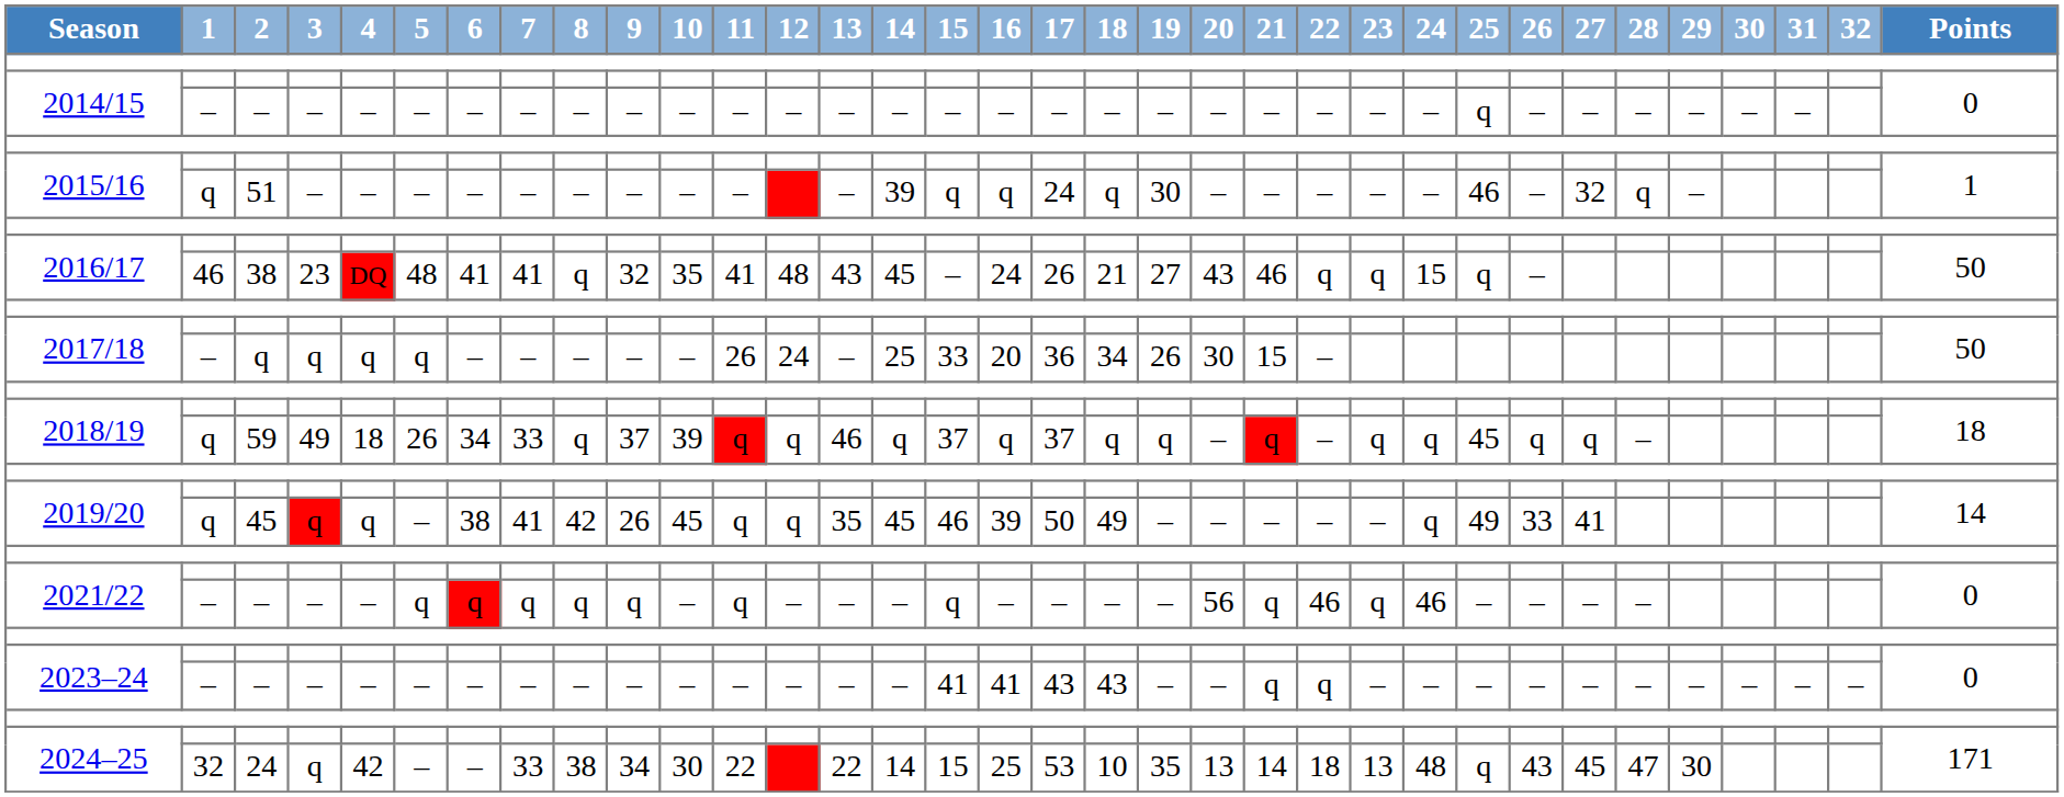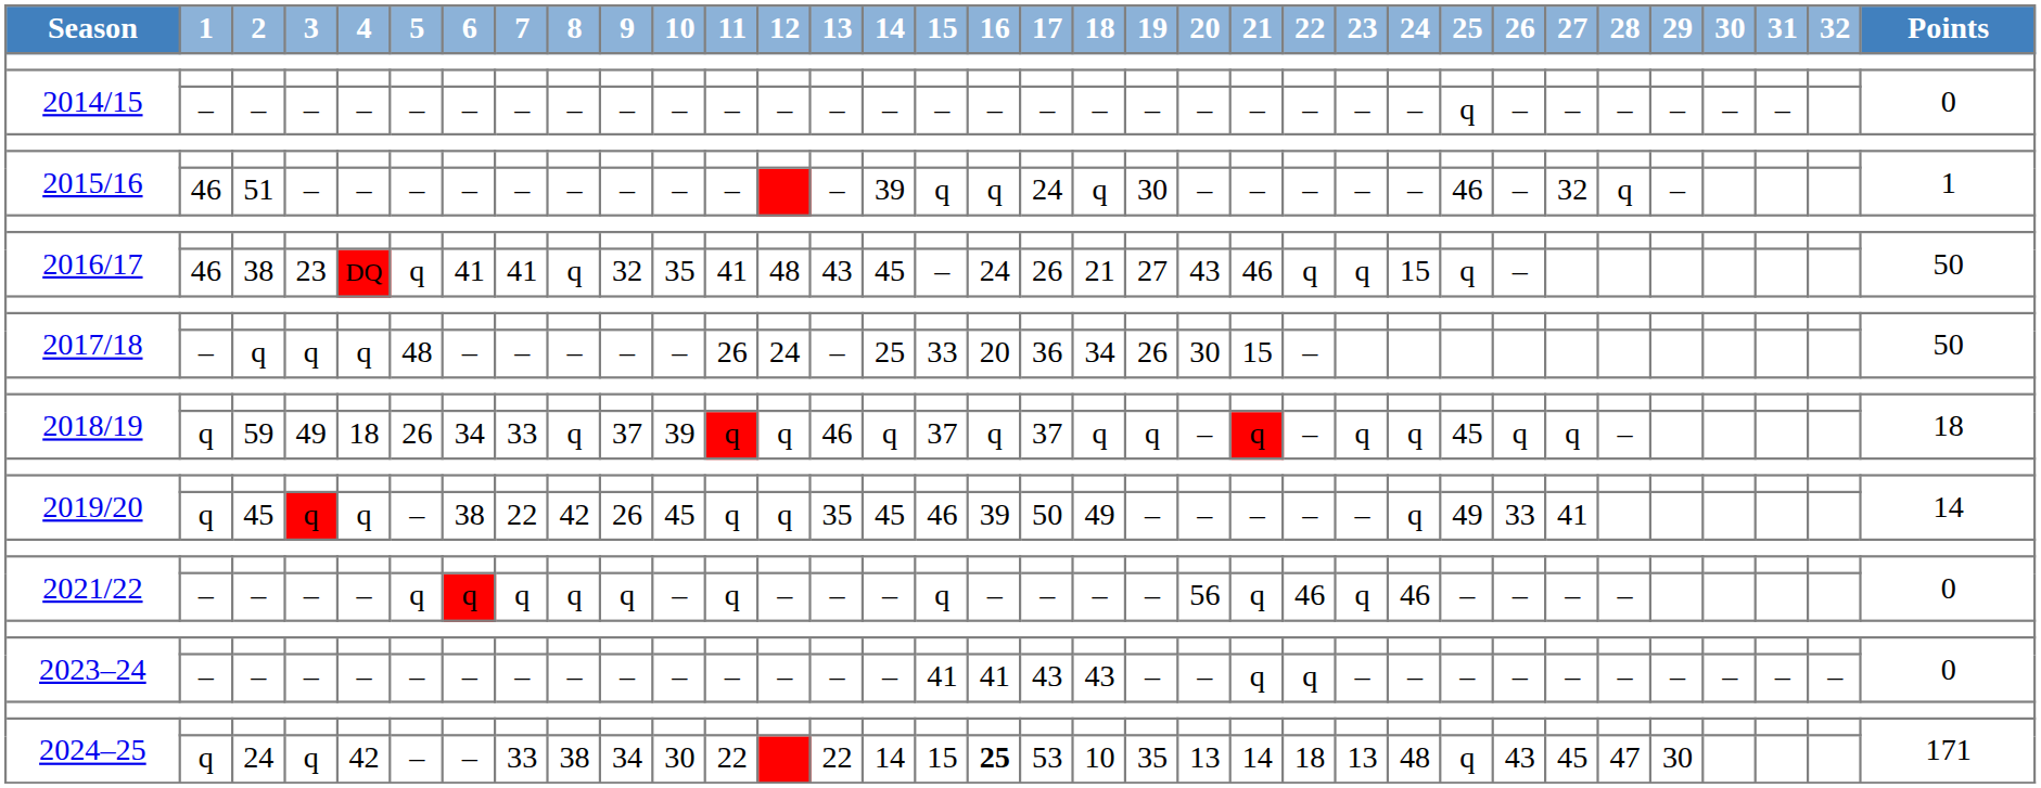 <table cellpadding="3" cellspacing="0" border="1" style="background:#ffffff; font-size:80%; line-height:13px; border:grey solid 1px; border-collapse:collapse;">
 <tr style="background:#ccc; text-align:center; color:white">
 <td style="background:#4180be;" width="65px"><strong>Season</strong></td>
 <td style="background:#8CB2D8;" width="15px"><strong>1</strong></td>
 <td style="background:#8CB2D8;" width="15px"><strong>2</strong></td>
 <td style="background:#8CB2D8;" width="15px"><strong>3</strong></td>
 <td style="background:#8CB2D8;" width="15px"><strong>4</strong></td>
 <td style="background:#8CB2D8;" width="15px"><strong>5</strong></td>
 <td style="background:#8CB2D8;" width="15px"><strong>6</strong></td>
 <td style="background:#8CB2D8;" width="15px"><strong>7</strong></td>
 <td style="background:#8CB2D8;" width="15px"><strong>8</strong></td>
 <td style="background:#8CB2D8;" width="15px"><strong>9</strong></td>
 <td style="background:#8CB2D8;" width="15px"><strong>10</strong></td>
 <td style="background:#8CB2D8;" width="15px"><strong>11</strong></td>
 <td style="background:#8CB2D8;" width="15px"><strong>12</strong></td>
 <td style="background:#8CB2D8;" width="15px"><strong>13</strong></td>
 <td style="background:#8CB2D8;" width="15px"><strong>14</strong></td>
 <td style="background:#8CB2D8;" width="15px"><strong>15</strong></td>
 <td style="background:#8CB2D8;" width="15px"><strong>16</strong></td>
 <td style="background:#8CB2D8;" width="15px"><strong>17</strong></td>
 <td style="background:#8CB2D8;" width="15px"><strong>18</strong></td>
 <td style="background:#8CB2D8;" width="15px"><strong>19</strong></td>
 <td style="background:#8CB2D8;" width="15px"><strong>20</strong></td>
 <td style="background:#8CB2D8;" width="15px"><strong>21</strong></td>
 <td style="background:#8CB2D8;" width="15px"><strong>22</strong></td>
 <td style="background:#8CB2D8;" width="15px"><strong>23</strong></td>
 <td style="background:#8CB2D8;" width="15px"><strong>24</strong></td>
 <td style="background:#8CB2D8;" width="15px"><strong>25</strong></td>
 <td style="background:#8CB2D8;" width="15px"><strong>26</strong></td>
 <td style="background:#8CB2D8;" width="15px"><strong>27</strong></td>
 <td style="background:#8CB2D8;" width="15px"><strong>28</strong></td>
 <td style="background:#8CB2D8;" width="15px"><strong>29</strong></td>
 <td style="background:#8CB2D8;" width="15px"><strong>30</strong></td>
 <td style="background:#8CB2D8;" width="15px"><strong>31</strong></td>
 <td style="background:#8CB2D8;" width="15px"><strong>32</strong></td>
 <td style="background:#4180be;" width="30px"><strong>Points</strong></td>
 </tr>
 <tr>
 <td colspan=34></td>
 </tr>
 <tr align=center>
 <td rowspan=2><a href='#'>2014/15</a></td>
 <th></th>
 <th></th>
 <th></th>
 <th></th>
 <th></th>
 <th></th>
 <th></th>
 <th></th>
 <th></th>
 <th></th>
 <th></th>
 <th></th>
 <th></th>
 <th></th>
 <th></th>
 <th></th>
 <th></th>
 <th></th>
 <th></th>
 <th></th>
 <th></th>
 <th></th>
 <th></th>
 <th></th>
 <th></th>
 <th></th>
 <th></th>
 <th></th>
 <th></th>
 <th></th>
 <th></th>
 <th></th>
 <td rowspan=2 width=66px>0</td>
 </tr>
 <tr align=center>
 <td>–</td>
 <td>–</td>
 <td>–</td>
 <td>–</td>
 <td>–</td>
 <td>–</td>
 <td>–</td>
 <td>–</td>
 <td>–</td>
 <td>–</td>
 <td>–</td>
 <td>–</td>
 <td>–</td>
 <td>–</td>
 <td>–</td>
 <td>–</td>
 <td>–</td>
 <td>–</td>
 <td>–</td>
 <td>–</td>
 <td>–</td>
 <td>–</td>
 <td>–</td>
 <td>–</td>
 <td>q</td>
 <td>–</td>
 <td>–</td>
 <td>–</td>
 <td>–</td>
 <td>–</td>
 <td>–</td>
 <td></td>
 </tr>
 <tr>
 <td colspan=34></td>
 </tr>
 <tr align=center>
 <td rowspan=2 width=66px><a href='#'>2015/16</a></td>
 <th></th>
 <th></th>
 <th></th>
 <th></th>
 <th></th>
 <th></th>
 <th></th>
 <th></th>
 <th></th>
 <th></th>
 <th></th>
 <th></th>
 <th></th>
 <th></th>
 <th></th>
 <th></th>
 <th></th>
 <th></th>
 <th></th>
 <th></th>
 <th></th>
 <th></th>
 <th></th>
 <th></th>
 <th></th>
 <th></th>
 <th></th>
 <th></th>
 <th></th>
 <th></th>
 <th></th>
 <th></th>
 <td rowspan=2 width=66px>1</td>
 </tr>
 <tr align=center>
-<td>q</td>
+<td>46</td>
 <td>51</td>
 <td>–</td>
 <td>–</td>
 <td>–</td>
 <td>–</td>
 <td>–</td>
 <td>–</td>
 <td>–</td>
 <td>–</td>
 <td>–</td>
 <td bgcolor=red><small></small></td>
 <td>–</td>
 <td>39</td>
 <td>q</td>
 <td>q</td>
 <td>24</td>
 <td>q</td>
 <td>30</td>
 <td>–</td>
 <td>–</td>
 <td>–</td>
 <td>–</td>
 <td>–</td>
 <td>46</td>
 <td>–</td>
 <td>32</td>
 <td>q</td>
 <td>–</td>
 <td></td>
 <td></td>
 <td></td>
 </tr>
 <tr>
 <td colspan=34></td>
 </tr>
 <tr align=center>
 <td rowspan=2 width=66px><a href='#'>2016/17</a></td>
 <th></th>
 <th></th>
 <th></th>
 <th></th>
 <th></th>
 <th></th>
 <th></th>
 <th></th>
 <th></th>
 <th></th>
 <th></th>
 <th></th>
 <th></th>
 <th></th>
 <th></th>
 <th></th>
 <th></th>
 <th></th>
 <th></th>
 <th></th>
 <th></th>
 <th></th>
 <th></th>
 <th></th>
 <th></th>
 <th></th>
 <th></th>
 <th></th>
 <th></th>
 <th></th>
 <th></th>
 <th></th>
 <td rowspan=2 width=66px>50</td>
 </tr>
 <tr align=center>
 <td>46</td>
 <td>38</td>
 <td>23</td>
 <td bgcolor=red><small>DQ</small></td>
-<td>48</td>
+<td>q</td>
 <td>41</td>
 <td>41</td>
 <td>q</td>
 <td>32</td>
 <td>35</td>
 <td>41</td>
 <td>48</td>
 <td>43</td>
 <td>45</td>
 <td>–</td>
 <td>24</td>
 <td>26</td>
 <td>21</td>
 <td>27</td>
 <td>43</td>
 <td>46</td>
 <td>q</td>
 <td>q</td>
 <td>15</td>
 <td>q</td>
 <td>–</td>
 <td></td>
 <td></td>
 <td></td>
 <td></td>
 <td></td>
 <td></td>
 </tr>
 <tr>
 <td colspan=34></td>
 </tr>
 <tr align=center>
 <td rowspan="2" style="width:66px;"><a href='#'>2017/18</a></td>
 <th></th>
 <th></th>
 <th></th>
 <th></th>
 <th></th>
 <th></th>
 <th></th>
 <th></th>
 <th></th>
 <th></th>
 <th></th>
 <th></th>
 <th></th>
 <th></th>
 <th></th>
 <th></th>
 <th></th>
 <th></th>
 <th></th>
 <th></th>
 <th></th>
 <th></th>
 <th></th>
 <th></th>
 <th></th>
 <th></th>
 <th></th>
 <th></th>
 <th></th>
 <th></th>
 <th></th>
 <th></th>
 <td rowspan="2" style="width:66px;">50</td>
 </tr>
 <tr align=center>
 <td>–</td>
 <td>q</td>
 <td>q</td>
 <td>q</td>
-<td>q</td>
+<td>48</td>
 <td>–</td>
 <td>–</td>
 <td>–</td>
 <td>–</td>
 <td>–</td>
 <td>26</td>
 <td>24</td>
 <td>–</td>
 <td>25</td>
 <td>33</td>
 <td>20</td>
 <td>36</td>
 <td>34</td>
 <td>26</td>
 <td>30</td>
 <td>15</td>
 <td>–</td>
 <td></td>
 <td></td>
 <td></td>
 <td></td>
 <td></td>
 <td></td>
 <td></td>
 <td></td>
 <td></td>
 <td></td>
 </tr>
 <tr>
 <td colspan=34></td>
 </tr>
 <tr align=center>
 <td rowspan="2" style="width:66px;"><a href='#'>2018/19</a></td>
 <th></th>
 <th></th>
 <th></th>
 <th></th>
 <th></th>
 <th></th>
 <th></th>
 <th></th>
 <th></th>
 <th></th>
 <th></th>
 <th></th>
 <th></th>
 <th></th>
 <th></th>
 <th></th>
 <th></th>
 <th></th>
 <th></th>
 <th></th>
 <th></th>
 <th></th>
 <th></th>
 <th></th>
 <th></th>
 <th></th>
 <th></th>
 <th></th>
 <th></th>
 <th></th>
 <th></th>
 <th></th>
 <td rowspan="2" style="width:66px;">18</td>
 </tr>
 <tr align=center>
 <td>q</td>
 <td>59</td>
 <td>49</td>
 <td>18</td>
 <td>26</td>
 <td>34</td>
 <td>33</td>
 <td>q</td>
 <td>37</td>
 <td>39</td>
 <td bgcolor=red>q</td>
 <td>q</td>
 <td>46</td>
 <td>q</td>
 <td>37</td>
 <td>q</td>
 <td>37</td>
 <td>q</td>
 <td>q</td>
 <td>–</td>
 <td bgcolor=red>q</td>
 <td>–</td>
 <td>q</td>
 <td>q</td>
 <td>45</td>
 <td>q</td>
 <td>q</td>
 <td>–</td>
 <td></td>
 <td></td>
 <td></td>
 <td></td>
 </tr>
 <tr>
 <td colspan=34></td>
 </tr>
 <tr align=center>
 <td rowspan="2" style="width:66px;"><a href='#'>2019/20</a></td>
 <th></th>
 <th></th>
 <th></th>
 <th></th>
 <th></th>
 <th></th>
 <th></th>
 <th></th>
 <th></th>
 <th></th>
 <th></th>
 <th></th>
 <th></th>
 <th></th>
 <th></th>
 <th></th>
 <th></th>
 <th></th>
 <th></th>
 <th></th>
 <th></th>
 <th></th>
 <th></th>
 <th></th>
 <th></th>
 <th></th>
 <th></th>
 <th></th>
 <th></th>
 <th></th>
 <th></th>
 <th></th>
 <td rowspan="2" style="width:66px;">14</td>
 </tr>
 <tr align=center>
 <td>q</td>
 <td>45</td>
 <td bgcolor=red>q</td>
 <td>q</td>
 <td>–</td>
 <td>38</td>
-<td>41</td>
+<td>22</td>
 <td>42</td>
 <td>26</td>
 <td>45</td>
 <td>q</td>
 <td>q</td>
 <td>35</td>
 <td>45</td>
 <td>46</td>
 <td>39</td>
 <td>50</td>
 <td>49</td>
 <td>–</td>
 <td>–</td>
 <td>–</td>
 <td>–</td>
 <td>–</td>
 <td>q</td>
 <td>49</td>
 <td>33</td>
 <td>41</td>
 <td></td>
 <td></td>
 <td></td>
 <td></td>
 <td></td>
 </tr>
 <tr>
 <td colspan=34></td>
 </tr>
 <tr align=center>
 <td rowspan="2" style="width:66px;"><a href='#'>2021/22</a></td>
 <th></th>
 <th></th>
 <th></th>
 <th></th>
 <th></th>
 <th></th>
 <th></th>
 <th></th>
 <th></th>
 <th></th>
 <th></th>
 <th></th>
 <th></th>
 <th></th>
 <th></th>
 <th></th>
 <th></th>
 <th></th>
 <th></th>
 <th></th>
 <th></th>
 <th></th>
 <th></th>
 <th></th>
 <th></th>
 <th></th>
 <th></th>
 <th></th>
 <th></th>
 <th></th>
 <th></th>
 <th></th>
 <td rowspan="2" style="width:66px;">0</td>
 </tr>
 <tr align=center>
 <td>–</td>
 <td>–</td>
 <td>–</td>
 <td>–</td>
 <td>q</td>
 <td bgcolor=red>q</td>
 <td>q</td>
 <td>q</td>
 <td>q</td>
 <td>–</td>
 <td>q</td>
 <td>–</td>
 <td>–</td>
 <td>–</td>
 <td>q</td>
 <td>–</td>
 <td>–</td>
 <td>–</td>
 <td>–</td>
 <td>56</td>
 <td>q</td>
 <td>46</td>
 <td>q</td>
 <td>46</td>
 <td>–</td>
 <td>–</td>
 <td>–</td>
 <td>–</td>
 <td></td>
 <td></td>
 <td></td>
 <td></td>
 </tr>
 <tr>
 <td colspan=34></td>
 </tr>
 <tr align=center>
 <td rowspan="2" style="width:66px;"><a href='#'>2023–24</a></td>
 <th></th>
 <th></th>
 <th></th>
 <th></th>
 <th></th>
 <th></th>
 <th></th>
 <th></th>
 <th></th>
 <th></th>
 <th></th>
 <th></th>
 <th></th>
 <th></th>
 <th></th>
 <th></th>
 <th></th>
 <th></th>
 <th></th>
 <th></th>
 <th></th>
 <th></th>
 <th></th>
 <th></th>
 <th></th>
 <th></th>
 <th></th>
 <th></th>
 <th></th>
 <th></th>
 <th></th>
 <th></th>
 <td rowspan="2" style="width:66px;">0</td>
 </tr>
 <tr align=center>
 <td>–</td>
 <td>–</td>
 <td>–</td>
 <td>–</td>
 <td>–</td>
 <td>–</td>
 <td>–</td>
 <td>–</td>
 <td>–</td>
 <td>–</td>
 <td>–</td>
 <td>–</td>
 <td>–</td>
 <td>–</td>
 <td>41</td>
 <td>41</td>
 <td>43</td>
 <td>43</td>
 <td>–</td>
 <td>–</td>
 <td>q</td>
 <td>q</td>
 <td>–</td>
 <td>–</td>
 <td>–</td>
 <td>–</td>
 <td>–</td>
 <td>–</td>
 <td>–</td>
 <td>–</td>
 <td>–</td>
 <td>–</td>
 </tr>
 <tr>
 <td colspan=34></td>
 </tr>
 <tr align=center>
 <td rowspan="2" style="width:66px;"><a href='#'>2024–25</a></td>
 <th></th>
 <th></th>
 <th></th>
 <th></th>
 <th></th>
 <th></th>
 <th></th>
 <th></th>
 <th></th>
 <th></th>
 <th></th>
 <th></th>
 <th></th>
 <th></th>
 <th></th>
 <th></th>
 <th></th>
 <th></th>
 <th></th>
 <th></th>
 <th></th>
 <th></th>
 <th></th>
 <th></th>
 <th></th>
 <th></th>
 <th></th>
 <th></th>
 <th></th>
 <th></th>
 <th></th>
 <th></th>
 <td rowspan="2" style="width:66px;">171</td>
 </tr>
 <tr align=center>
-<td>32</td>
+<td>q</td>
 <td>24</td>
 <td>q</td>
 <td>42</td>
 <td>–</td>
 <td>–</td>
 <td>33</td>
 <td>38</td>
 <td>34</td>
 <td>30</td>
 <td>22</td>
 <td bgcolor=red><small></small></td>
 <td>22</td>
 <td>14</td>
 <td>15</td>
-<td>25</td>
+<td><strong>25</strong></td>
 <td>53</td>
 <td>10</td>
 <td>35</td>
 <td>13</td>
 <td>14</td>
 <td>18</td>
 <td>13</td>
 <td>48</td>
 <td>q</td>
 <td>43</td>
 <td>45</td>
 <td>47</td>
 <td>30</td>
 <td></td>
 <td></td>
 <td></td>
 </tr>
 </table>
